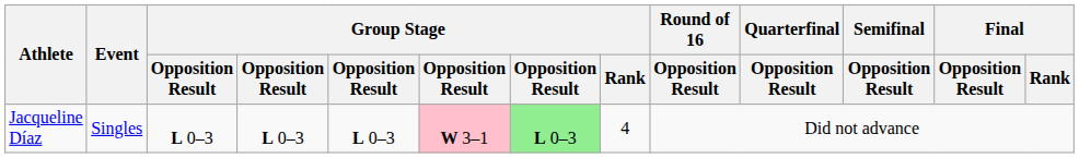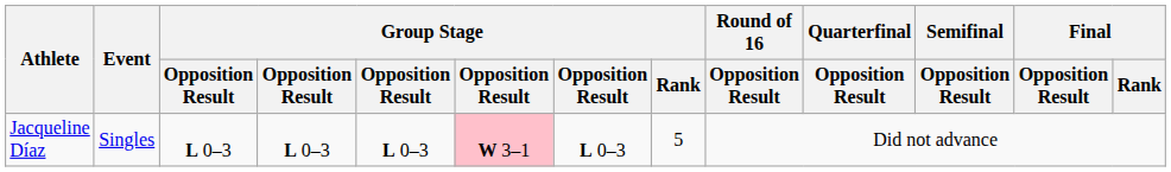 <table class=wikitable style="font-size:90%">
 <tr>
 <th rowspan="2">Athlete</th>
 <th rowspan="2">Event</th>
 <th colspan="6">Group Stage</th>
 <th>Round of 16</th>
 <th>Quarterfinal</th>
 <th>Semifinal</th>
 <th colspan=2>Final</th>
 </tr>
 <tr>
 <th>Opposition<br>Result</th>
 <th>Opposition<br>Result</th>
 <th>Opposition<br>Result</th>
 <th>Opposition<br>Result</th>
 <th>Opposition<br>Result</th>
 <th>Rank</th>
 <th>Opposition<br>Result</th>
 <th>Opposition<br>Result</th>
 <th>Opposition<br>Result</th>
 <th>Opposition<br>Result</th>
 <th>Rank</th>
 </tr>
 <tr align=center>
 <td align=left><a href='#'>Jacqueline Díaz</a></td>
 <td align=left><a href='#'>Singles</a></td>
 <td><br><strong>L</strong> 0–3</td>
 <td><br><strong>L</strong> 0–3</td>
 <td><br><strong>L</strong> 0–3</td>
 <td style="background: pink;"><br><strong>W</strong> 3–1</td>
-<td style="background: lightgreen;"><br><strong>L</strong> 0–3</td>
-<td>4</td>
+<td><br><strong>L</strong> 0–3</td>
+<td>5</td>
 <td colspan=5>Did not advance</td>
 </tr>
 </table>
